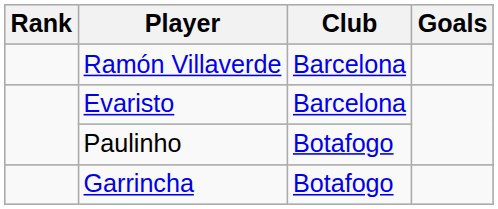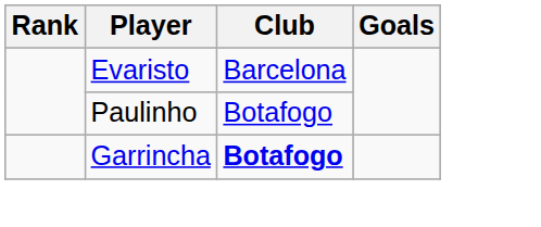 <table class="wikitable sortable">
 <tr>
 <th>Rank</th>
 <th>Player</th>
 <th>Club</th>
 <th>Goals</th>
-</tr>
-<tr>
-<td></td>
-<td> <a href='#'>Ramón Villaverde</a></td>
-<td> <a href='#'>Barcelona</a></td>
-<td></td>
 </tr>
 <tr>
 <td rowspan=2></td>
 <td> <a href='#'>Evaristo</a></td>
 <td> <a href='#'>Barcelona</a></td>
 <td rowspan=2></td>
 </tr>
 <tr>
 <td> Paulinho</td>
 <td> <a href='#'>Botafogo</a></td>
 </tr>
 <tr>
 <td></td>
 <td> <a href='#'>Garrincha</a></td>
-<td> <a href='#'>Botafogo</a></td>
+<td><strong> <a href='#'>Botafogo</a></strong></td>
 <td></td>
 </tr>
 </table>
